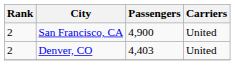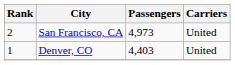 <table class="wikitable" style="font-size: 95%" width= align=>
 <tr>
 <th>Rank</th>
 <th>City</th>
 <th>Passengers</th>
 <th>Carriers</th>
 </tr>
 <tr>
 <td>2</td>
 <td><a href='#'>San Francisco, CA</a></td>
-<td>4,900</td>
+<td>4,973</td>
 <td>United</td>
 </tr>
 <tr>
-<td>2</td>
+<td>1</td>
 <td><a href='#'>Denver, CO</a></td>
 <td>4,403</td>
 <td>United</td>
 </tr>
 <tr>
 </tr>
 </table>
